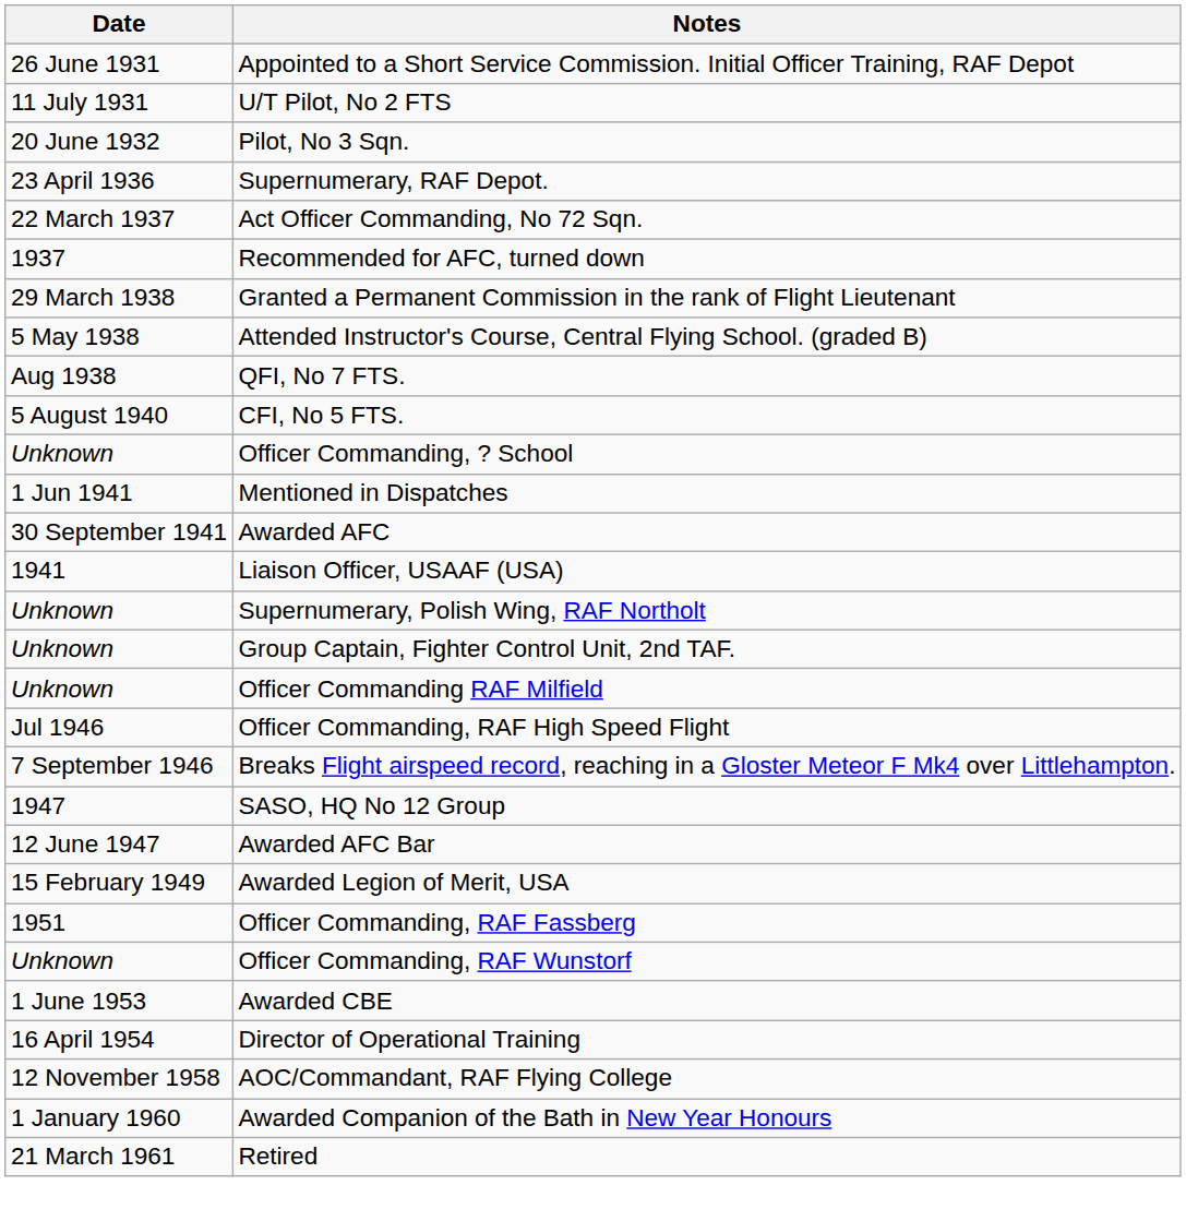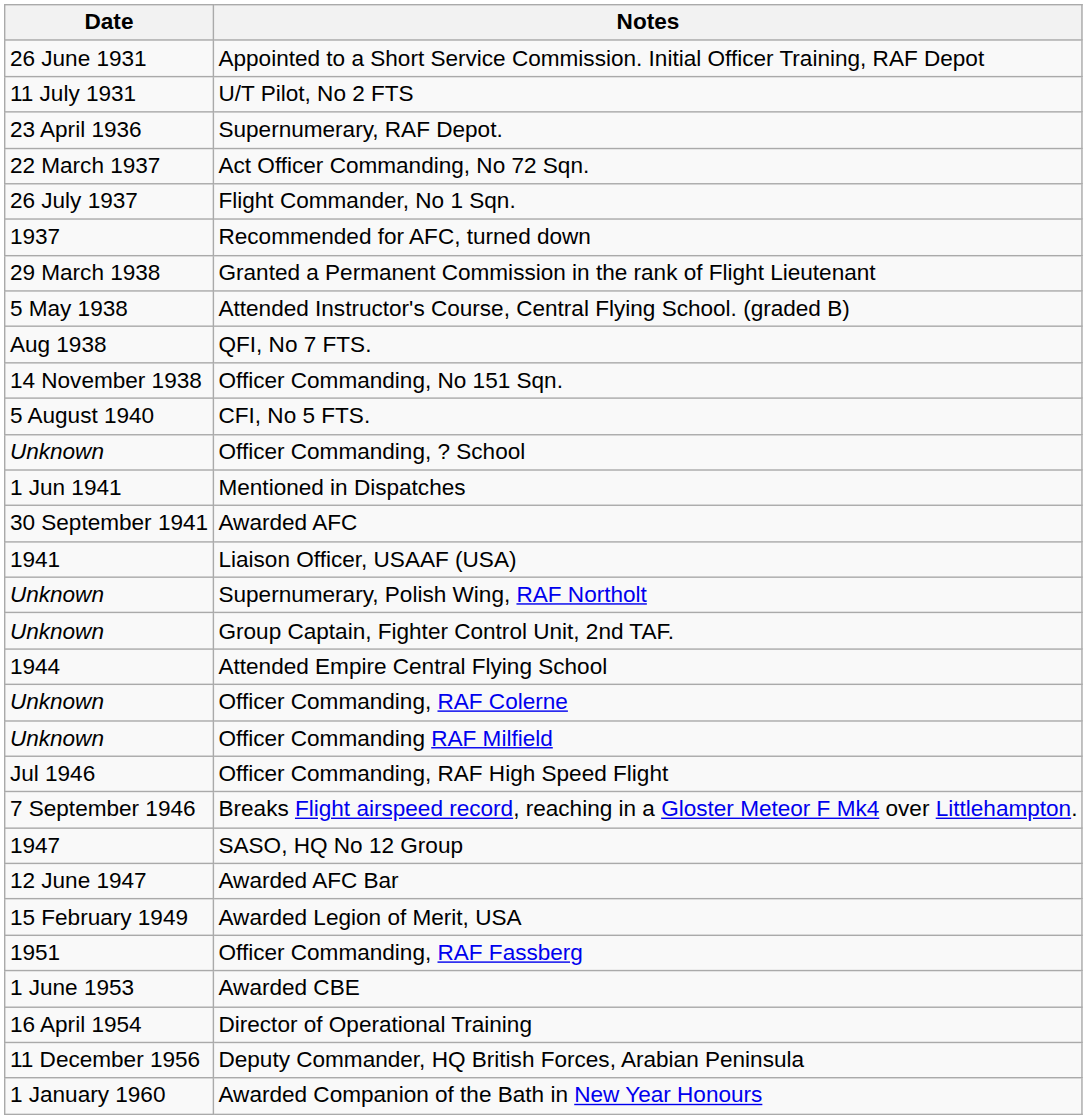 <table class="wikitable">
 <tr>
 <th>Date</th>
 <th>Notes</th>
 </tr>
 <tr>
 <td>26 June 1931</td>
 <td>Appointed to a Short Service Commission. Initial Officer Training, RAF Depot</td>
 </tr>
 <tr>
 <td>11 July 1931</td>
 <td>U/T Pilot, No 2 FTS</td>
 </tr>
 <tr>
-<td>20 June 1932</td>
-<td>Pilot, No 3 Sqn.</td>
-</tr>
-<tr>
 <td>23 April 1936</td>
 <td>Supernumerary, RAF Depot.</td>
 </tr>
 <tr>
 <td>22 March 1937</td>
 <td>Act Officer Commanding, No 72 Sqn.</td>
+</tr>
+<tr>
+<td>26 July 1937</td>
+<td>Flight Commander, No 1 Sqn.</td>
 </tr>
 <tr>
 <td>1937</td>
 <td>Recommended for AFC, turned down</td>
 </tr>
 <tr>
 <td>29 March 1938</td>
 <td>Granted a Permanent Commission in the rank of Flight Lieutenant</td>
 </tr>
 <tr>
 <td>5 May 1938</td>
 <td>Attended Instructor's Course, Central Flying School. (graded B)</td>
 </tr>
 <tr>
 <td>Aug 1938</td>
 <td>QFI, No 7 FTS.</td>
+</tr>
+<tr>
+<td>14 November 1938</td>
+<td>Officer Commanding, No 151 Sqn.</td>
 </tr>
 <tr>
 <td>5 August 1940</td>
 <td>CFI, No 5 FTS.</td>
 </tr>
 <tr>
 <td><em>Unknown</em></td>
 <td>Officer Commanding, ? School</td>
 </tr>
 <tr>
 <td>1 Jun 1941</td>
 <td>Mentioned in Dispatches</td>
 </tr>
 <tr>
 <td>30 September 1941</td>
 <td>Awarded AFC</td>
 </tr>
 <tr>
 <td>1941</td>
 <td>Liaison Officer, USAAF (USA)</td>
 </tr>
 <tr>
 <td><em>Unknown</em></td>
 <td>Supernumerary, Polish Wing, <a href='#'>RAF Northolt</a></td>
 </tr>
 <tr>
 <td><em>Unknown</em></td>
 <td>Group Captain, Fighter Control Unit, 2nd TAF.</td>
 </tr>
 <tr>
+<td>1944</td>
+<td>Attended Empire Central Flying School</td>
+</tr>
+<tr>
+<td><em>Unknown</em></td>
+<td>Officer Commanding, <a href='#'>RAF Colerne</a></td>
+</tr>
+<tr>
 <td><em>Unknown</em></td>
 <td>Officer Commanding <a href='#'>RAF Milfield</a></td>
 </tr>
 <tr>
 <td>Jul 1946</td>
 <td>Officer Commanding, RAF High Speed Flight</td>
 </tr>
 <tr>
 <td>7 September 1946</td>
 <td>Breaks <a href='#'>Flight airspeed record</a>, reaching  in a <a href='#'>Gloster Meteor F Mk4</a> over <a href='#'>Littlehampton</a>.</td>
 </tr>
 <tr>
 <td>1947</td>
 <td>SASO, HQ No 12 Group</td>
 </tr>
 <tr>
 <td>12 June 1947</td>
 <td>Awarded AFC Bar</td>
 </tr>
 <tr>
 <td>15 February 1949</td>
 <td>Awarded Legion of Merit, USA</td>
 </tr>
 <tr>
 <td>1951</td>
 <td>Officer Commanding, <a href='#'>RAF Fassberg</a></td>
 </tr>
 <tr>
-<td><em>Unknown</em></td>
-<td>Officer Commanding, <a href='#'>RAF Wunstorf</a></td>
-</tr>
-<tr>
 <td>1 June 1953</td>
 <td>Awarded CBE</td>
 </tr>
 <tr>
 <td>16 April 1954</td>
 <td>Director of Operational Training</td>
 </tr>
 <tr>
-<td>12 November 1958</td>
-<td>AOC/Commandant, RAF Flying College</td>
+<td>11 December 1956</td>
+<td>Deputy Commander, HQ British Forces, Arabian Peninsula</td>
 </tr>
 <tr>
 <td>1 January 1960</td>
 <td>Awarded Companion of the Bath in <a href='#'>New Year Honours</a></td>
 </tr>
-<tr>
-<td>21 March 1961</td>
-<td>Retired</td>
-</tr>
 </table>
